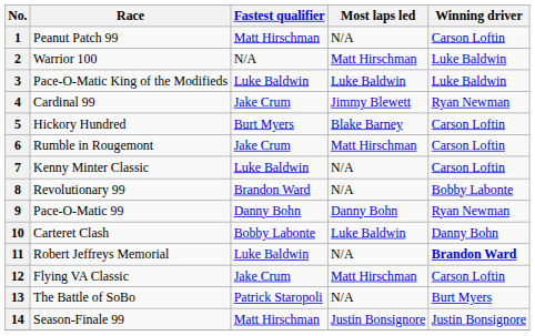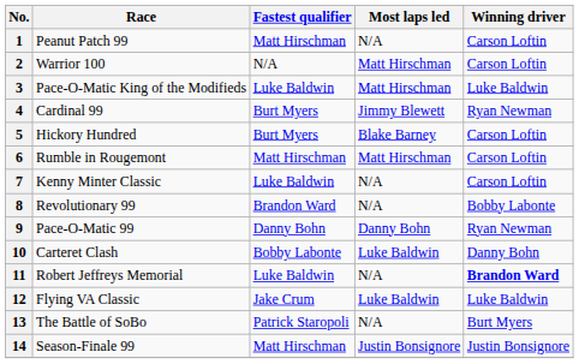 <table class="wikitable sortable" style="font-size:95%">
 <tr>
 <th>No.</th>
 <th>Race</th>
 <th><a href='#'>Fastest qualifier</a></th>
 <th>Most laps led</th>
 <th>Winning driver</th>
 </tr>
 <tr>
 <th>1</th>
 <td>Peanut Patch 99</td>
 <td><a href='#'>Matt Hirschman</a></td>
 <td>N/A</td>
 <td><a href='#'>Carson Loftin</a></td>
 </tr>
 <tr>
 <th>2</th>
 <td>Warrior 100</td>
 <td>N/A</td>
 <td><a href='#'>Matt Hirschman</a></td>
-<td><a href='#'>Luke Baldwin</a></td>
+<td><a href='#'>Carson Loftin</a></td>
 </tr>
 <tr>
 <th>3</th>
 <td>Pace-O-Matic King of the Modifieds</td>
 <td><a href='#'>Luke Baldwin</a></td>
-<td><a href='#'>Luke Baldwin</a></td>
+<td><a href='#'>Matt Hirschman</a></td>
 <td><a href='#'>Luke Baldwin</a></td>
 </tr>
 <tr>
 <th>4</th>
 <td>Cardinal 99</td>
-<td><a href='#'>Jake Crum</a></td>
+<td><a href='#'>Burt Myers</a></td>
 <td><a href='#'>Jimmy Blewett</a></td>
 <td><a href='#'>Ryan Newman</a></td>
 </tr>
 <tr>
 <th>5</th>
 <td>Hickory Hundred</td>
 <td><a href='#'>Burt Myers</a></td>
 <td><a href='#'>Blake Barney</a></td>
 <td><a href='#'>Carson Loftin</a></td>
 </tr>
 <tr>
 <th>6</th>
 <td>Rumble in Rougemont</td>
-<td><a href='#'>Jake Crum</a></td>
+<td><a href='#'>Matt Hirschman</a></td>
 <td><a href='#'>Matt Hirschman</a></td>
 <td><a href='#'>Carson Loftin</a></td>
 </tr>
 <tr>
 <th>7</th>
 <td>Kenny Minter Classic</td>
 <td><a href='#'>Luke Baldwin</a></td>
 <td>N/A</td>
 <td><a href='#'>Carson Loftin</a></td>
 </tr>
 <tr>
 <th>8</th>
 <td>Revolutionary 99</td>
 <td><a href='#'>Brandon Ward</a></td>
 <td>N/A</td>
 <td><a href='#'>Bobby Labonte</a></td>
 </tr>
 <tr>
 <th>9</th>
 <td>Pace-O-Matic 99</td>
 <td><a href='#'>Danny Bohn</a></td>
 <td><a href='#'>Danny Bohn</a></td>
 <td><a href='#'>Ryan Newman</a></td>
 </tr>
 <tr>
 <th>10</th>
 <td>Carteret Clash</td>
 <td><a href='#'>Bobby Labonte</a></td>
 <td><a href='#'>Luke Baldwin</a></td>
 <td><a href='#'>Danny Bohn</a></td>
 </tr>
 <tr>
 <th>11</th>
 <td>Robert Jeffreys Memorial</td>
 <td><a href='#'>Luke Baldwin</a></td>
 <td>N/A</td>
 <td><strong><a href='#'>Brandon Ward</a></strong></td>
 </tr>
 <tr>
 <th>12</th>
 <td>Flying VA Classic</td>
 <td><a href='#'>Jake Crum</a></td>
-<td><a href='#'>Matt Hirschman</a></td>
-<td><a href='#'>Carson Loftin</a></td>
+<td><a href='#'>Luke Baldwin</a></td>
+<td><a href='#'>Luke Baldwin</a></td>
 </tr>
 <tr>
 <th>13</th>
 <td>The Battle of SoBo</td>
 <td><a href='#'>Patrick Staropoli</a></td>
 <td>N/A</td>
 <td><a href='#'>Burt Myers</a></td>
 </tr>
 <tr>
 <th>14</th>
 <td>Season-Finale 99</td>
 <td><a href='#'>Matt Hirschman</a></td>
 <td><a href='#'>Justin Bonsignore</a></td>
 <td><a href='#'>Justin Bonsignore</a></td>
 </tr>
 <tr>
 </tr>
 </table>
